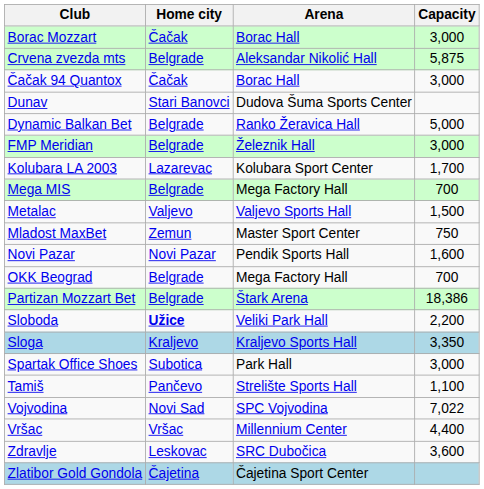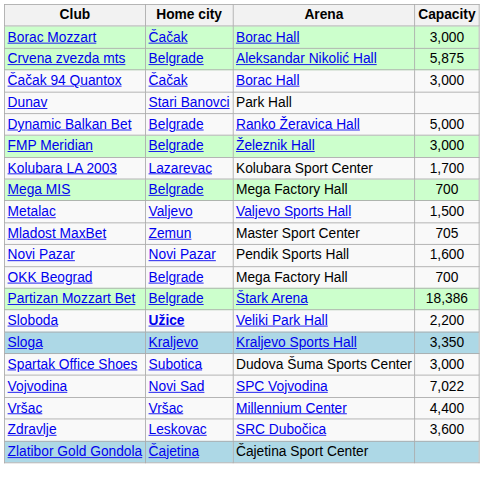 <table class="wikitable">
 <tr>
 <th>Club</th>
 <th>Home city</th>
 <th>Arena</th>
 <th>Capacity</th>
 </tr>
 <tr bgcolor=ccffcc>
 <td><a href='#'>Borac Mozzart</a></td>
 <td><a href='#'>Čačak</a></td>
 <td><a href='#'>Borac Hall</a></td>
 <td style="text-align:center">3,000</td>
 </tr>
 <tr bgcolor=ccffcc>
 <td><a href='#'>Crvena zvezda mts</a></td>
 <td><a href='#'>Belgrade</a></td>
 <td><a href='#'>Aleksandar Nikolić Hall</a></td>
 <td style="text-align:center">5,875</td>
 </tr>
 <tr>
 <td><a href='#'>Čačak 94 Quantox</a></td>
 <td><a href='#'>Čačak</a></td>
 <td><a href='#'>Borac Hall</a></td>
 <td style="text-align:center">3,000</td>
 </tr>
 <tr>
 <td><a href='#'>Dunav</a></td>
 <td><a href='#'>Stari Banovci</a></td>
-<td>Dudova Šuma Sports Center</td>
+<td>Park Hall</td>
 <td></td>
 </tr>
 <tr>
 <td><a href='#'>Dynamic Balkan Bet</a></td>
 <td><a href='#'>Belgrade</a></td>
 <td><a href='#'>Ranko Žeravica Hall</a></td>
 <td style="text-align:center">5,000</td>
 </tr>
 <tr bgcolor=ccffcc>
 <td><a href='#'>FMP Meridian</a></td>
 <td><a href='#'>Belgrade</a></td>
 <td><a href='#'>Železnik Hall</a></td>
 <td style="text-align:center">3,000</td>
 </tr>
 <tr>
 <td><a href='#'>Kolubara LA 2003</a></td>
 <td><a href='#'>Lazarevac</a></td>
 <td>Kolubara Sport Center</td>
 <td style="text-align:center">1,700</td>
 </tr>
 <tr bgcolor=ccffcc>
 <td><a href='#'>Mega MIS</a></td>
 <td><a href='#'>Belgrade</a></td>
 <td>Mega Factory Hall</td>
 <td style="text-align:center">700</td>
 </tr>
 <tr>
 <td><a href='#'>Metalac</a></td>
 <td><a href='#'>Valjevo</a></td>
 <td><a href='#'>Valjevo Sports Hall</a></td>
 <td style="text-align:center">1,500</td>
 </tr>
 <tr>
 <td><a href='#'>Mladost MaxBet</a></td>
 <td><a href='#'>Zemun</a></td>
 <td>Master Sport Center</td>
-<td style="text-align:center">750</td>
+<td style="text-align:center">705</td>
 </tr>
 <tr>
 <td><a href='#'>Novi Pazar</a></td>
 <td><a href='#'>Novi Pazar</a></td>
 <td>Pendik Sports Hall</td>
 <td style="text-align:center">1,600</td>
 </tr>
 <tr>
 <td><a href='#'>OKK Beograd</a></td>
 <td><a href='#'>Belgrade</a></td>
 <td>Mega Factory Hall</td>
 <td style="text-align:center">700</td>
 </tr>
 <tr bgcolor=ccffcc>
 <td><a href='#'>Partizan Mozzart Bet</a></td>
 <td><a href='#'>Belgrade</a></td>
 <td><a href='#'>Štark Arena</a></td>
 <td style="text-align:center">18,386</td>
 </tr>
 <tr>
 <td><a href='#'>Sloboda</a></td>
 <td><strong><a href='#'>Užice</a></strong></td>
 <td><a href='#'>Veliki Park Hall</a></td>
 <td style="text-align:center">2,200</td>
 </tr>
 <tr bgcolor=lightblue>
 <td><a href='#'>Sloga</a></td>
 <td><a href='#'>Kraljevo</a></td>
 <td><a href='#'>Kraljevo Sports Hall</a></td>
 <td style="text-align:center">3,350</td>
 </tr>
 <tr>
 <td><a href='#'>Spartak Office Shoes</a></td>
 <td><a href='#'>Subotica</a></td>
-<td>Park Hall</td>
+<td>Dudova Šuma Sports Center</td>
 <td style="text-align:center">3,000</td>
-</tr>
-<tr>
-<td><a href='#'>Tamiš</a></td>
-<td><a href='#'>Pančevo</a></td>
-<td><a href='#'>Strelište Sports Hall</a></td>
-<td style="text-align:center">1,100</td>
 </tr>
 <tr>
 <td><a href='#'>Vojvodina</a></td>
 <td><a href='#'>Novi Sad</a></td>
 <td><a href='#'>SPC Vojvodina</a></td>
 <td style="text-align:center">7,022</td>
 </tr>
 <tr>
 <td><a href='#'>Vršac</a></td>
 <td><a href='#'>Vršac</a></td>
 <td><a href='#'>Millennium Center</a></td>
 <td style="text-align:center">4,400</td>
 </tr>
 <tr>
 <td><a href='#'>Zdravlje</a></td>
 <td><a href='#'>Leskovac</a></td>
 <td><a href='#'>SRC Dubočica</a></td>
 <td style="text-align:center">3,600</td>
 </tr>
 <tr bgcolor=lightblue>
 <td><a href='#'>Zlatibor Gold Gondola</a></td>
 <td><a href='#'>Čajetina</a></td>
 <td>Čajetina Sport Center</td>
 <td style="text-align:center"></td>
 </tr>
 </table>
